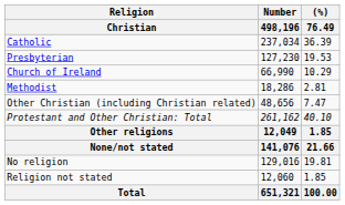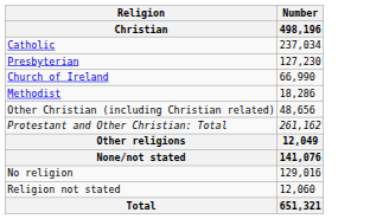 <table class="wikitable">
 <tr>
 <th>Religion</th>
 <th>Number</th>
-<th>(%)</th>
 </tr>
 <tr>
 <th>Christian</th>
 <th>498,196</th>
-<th>76.49</th>
 </tr>
 <tr>
 <td><a href='#'>Catholic</a></td>
 <td>237,034</td>
-<td>36.39</td>
 </tr>
 <tr>
 <td><a href='#'>Presbyterian</a></td>
 <td>127,230</td>
-<td>19.53</td>
 </tr>
 <tr>
 <td><a href='#'>Church of Ireland</a></td>
 <td>66,990</td>
-<td>10.29</td>
 </tr>
 <tr>
 <td><a href='#'>Methodist</a></td>
 <td>18,286</td>
-<td>2.81</td>
 </tr>
 <tr>
 <td>Other Christian (including Christian related)</td>
 <td>48,656</td>
-<td>7.47</td>
 </tr>
 <tr>
 <td><em>Protestant and Other Christian: Total</em></td>
 <td><em>261,162</em></td>
-<td><em>40.10</em></td>
 </tr>
 <tr>
 <th>Other religions</th>
 <th>12,049</th>
-<th>1.85</th>
 </tr>
 <tr>
 <th>None/not stated</th>
 <th>141,076</th>
-<th>21.66</th>
 </tr>
 <tr>
 <td>No religion</td>
 <td>129,016</td>
-<td>19.81</td>
 </tr>
 <tr>
 <td>Religion not stated</td>
 <td>12,060</td>
-<td>1.85</td>
 </tr>
 <tr>
 <th>Total</th>
 <th>651,321</th>
-<th>100.00</th>
 </tr>
 </table>
